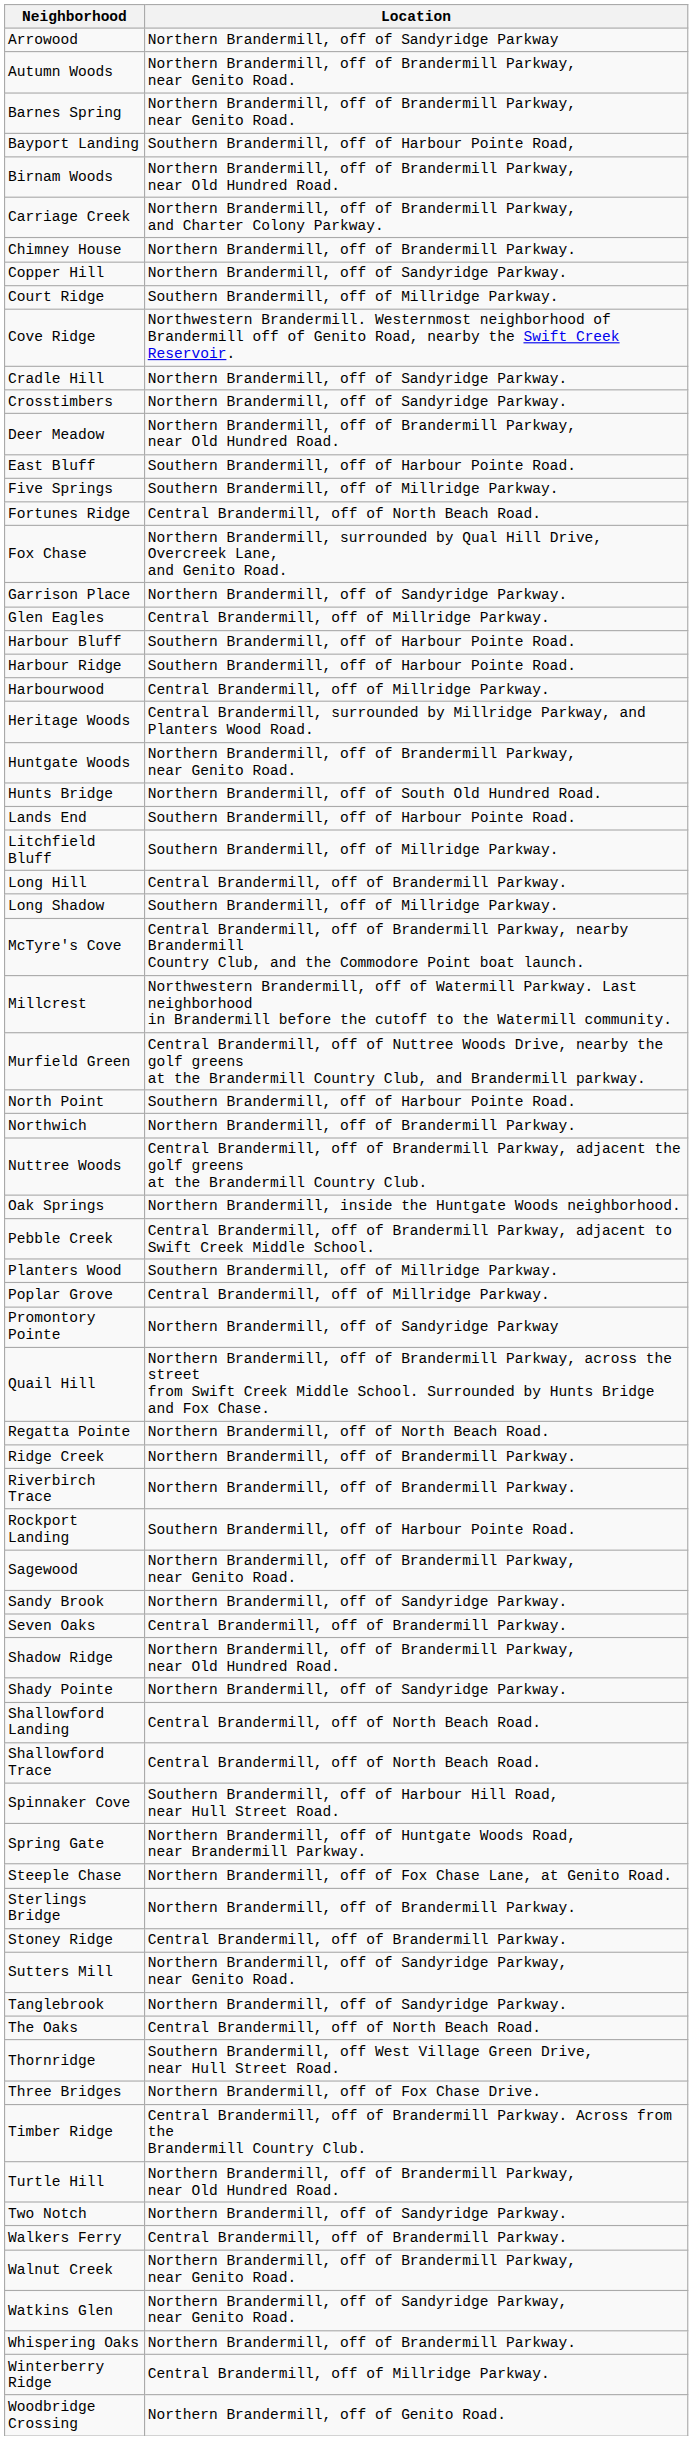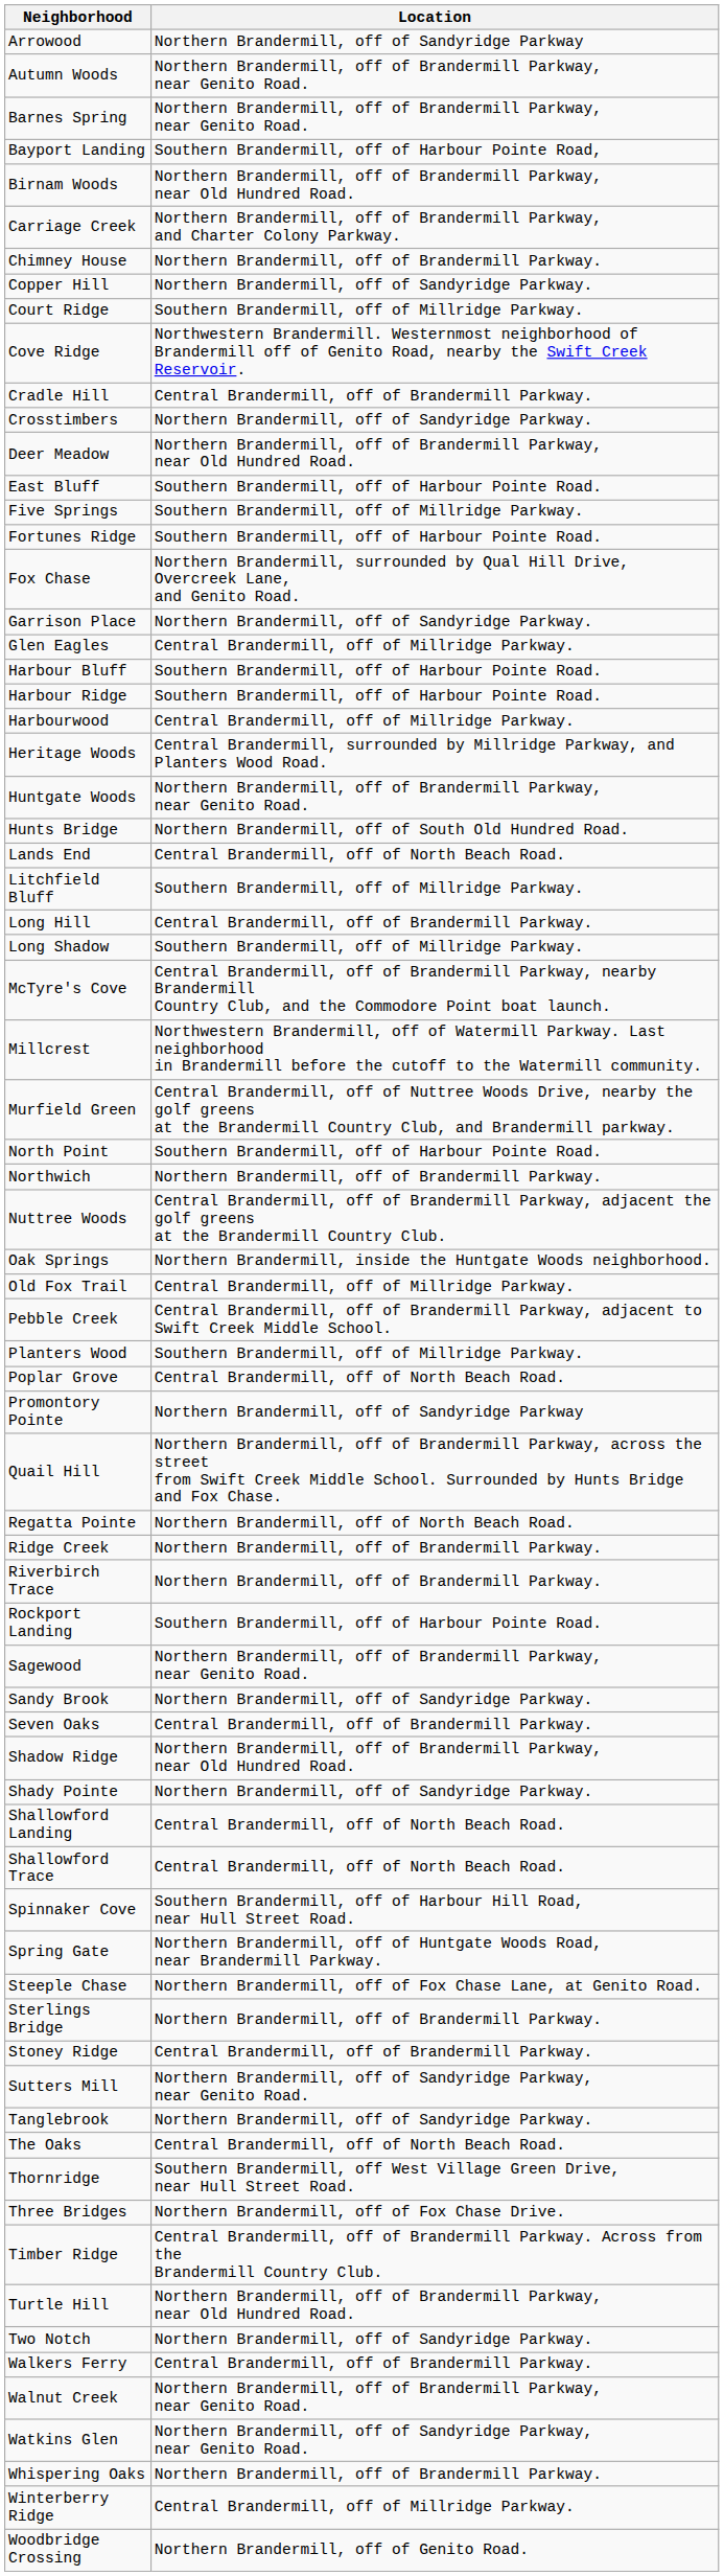 <table class="wikitable">
 <tr>
 <th>Neighborhood</th>
 <th>Location</th>
 </tr>
 <tr>
 <td>Arrowood</td>
 <td>Northern Brandermill, off of Sandyridge Parkway</td>
 </tr>
 <tr>
 <td>Autumn Woods</td>
 <td>Northern Brandermill, off of Brandermill Parkway,<br>near Genito Road.</td>
 </tr>
 <tr>
 <td>Barnes Spring</td>
 <td>Northern Brandermill, off of Brandermill Parkway,<br>near Genito Road.</td>
 </tr>
 <tr>
 <td>Bayport Landing</td>
 <td>Southern Brandermill, off of Harbour Pointe Road,</td>
 </tr>
 <tr>
 <td>Birnam Woods</td>
 <td>Northern Brandermill, off of Brandermill Parkway,<br>near Old Hundred Road.</td>
 </tr>
 <tr>
 <td>Carriage Creek</td>
 <td>Northern Brandermill, off of Brandermill Parkway,<br>and Charter Colony Parkway.</td>
 </tr>
 <tr>
 <td>Chimney House</td>
 <td>Northern Brandermill, off of Brandermill Parkway.</td>
 </tr>
 <tr>
 <td>Copper Hill</td>
 <td>Northern Brandermill, off of Sandyridge Parkway.</td>
 </tr>
 <tr>
 <td>Court Ridge</td>
 <td>Southern Brandermill, off of Millridge Parkway.</td>
 </tr>
 <tr>
 <td>Cove Ridge</td>
 <td>Northwestern Brandermill. Westernmost neighborhood of Brandermill off of Genito Road, nearby the <a href='#'>Swift Creek Reservoir</a>.</td>
 </tr>
 <tr>
 <td>Cradle Hill</td>
-<td>Northern Brandermill, off of Sandyridge Parkway.</td>
+<td>Central Brandermill, off of Brandermill Parkway.</td>
 </tr>
 <tr>
 <td>Crosstimbers</td>
 <td>Northern Brandermill, off of Sandyridge Parkway.</td>
 </tr>
 <tr>
 <td>Deer Meadow</td>
 <td>Northern Brandermill, off of Brandermill Parkway,<br>near Old Hundred Road.</td>
 </tr>
 <tr>
 <td>East Bluff</td>
 <td>Southern Brandermill, off of Harbour Pointe Road.</td>
 </tr>
 <tr>
 <td>Five Springs</td>
 <td>Southern Brandermill, off of Millridge Parkway.</td>
 </tr>
 <tr>
 <td>Fortunes Ridge</td>
-<td>Central Brandermill, off of North Beach Road.</td>
+<td>Southern Brandermill, off of Harbour Pointe Road.</td>
 </tr>
 <tr>
 <td>Fox Chase</td>
 <td>Northern Brandermill, surrounded by Qual Hill Drive, Overcreek Lane,<br>and Genito Road.</td>
 </tr>
 <tr>
 <td>Garrison Place</td>
 <td>Northern Brandermill, off of Sandyridge Parkway.</td>
 </tr>
 <tr>
 <td>Glen Eagles</td>
 <td>Central Brandermill, off of Millridge Parkway.</td>
 </tr>
 <tr>
 <td>Harbour Bluff</td>
 <td>Southern Brandermill, off of Harbour Pointe Road.</td>
 </tr>
 <tr>
 <td>Harbour Ridge</td>
 <td>Southern Brandermill, off of Harbour Pointe Road.</td>
 </tr>
 <tr>
 <td>Harbourwood</td>
 <td>Central Brandermill, off of Millridge Parkway.</td>
 </tr>
 <tr>
 <td>Heritage Woods</td>
 <td>Central Brandermill, surrounded by Millridge Parkway, and<br>Planters Wood Road.</td>
 </tr>
 <tr>
 <td>Huntgate Woods</td>
 <td>Northern Brandermill, off of Brandermill Parkway,<br>near Genito Road.</td>
 </tr>
 <tr>
 <td>Hunts Bridge</td>
 <td>Northern Brandermill, off of South Old Hundred Road.</td>
 </tr>
 <tr>
 <td>Lands End</td>
-<td>Southern Brandermill, off of Harbour Pointe Road.</td>
+<td>Central Brandermill, off of North Beach Road.</td>
 </tr>
 <tr>
 <td>Litchfield Bluff</td>
 <td>Southern Brandermill, off of Millridge Parkway.</td>
 </tr>
 <tr>
 <td>Long Hill</td>
 <td>Central Brandermill, off of Brandermill Parkway.</td>
 </tr>
 <tr>
 <td>Long Shadow</td>
 <td>Southern Brandermill, off of Millridge Parkway.</td>
 </tr>
 <tr>
 <td>McTyre's Cove</td>
 <td>Central Brandermill, off of Brandermill Parkway, nearby Brandermill<br>Country Club, and the Commodore Point boat launch.</td>
 </tr>
 <tr>
 <td>Millcrest</td>
 <td>Northwestern Brandermill, off of Watermill Parkway. Last neighborhood<br>in Brandermill before the cutoff to the Watermill community.</td>
 </tr>
 <tr>
 <td>Murfield Green</td>
 <td>Central Brandermill, off of Nuttree Woods Drive, nearby the golf greens<br>at the Brandermill Country Club, and Brandermill parkway.</td>
 </tr>
 <tr>
 <td>North Point</td>
 <td>Southern Brandermill, off of Harbour Pointe Road.</td>
 </tr>
 <tr>
 <td>Northwich</td>
 <td>Northern Brandermill, off of Brandermill Parkway.</td>
 </tr>
 <tr>
 <td>Nuttree Woods</td>
 <td>Central Brandermill, off of Brandermill Parkway, adjacent the golf greens<br>at the Brandermill Country Club.</td>
 </tr>
 <tr>
 <td>Oak Springs</td>
 <td>Northern Brandermill, inside the Huntgate Woods neighborhood.</td>
 </tr>
 <tr>
+<td>Old Fox Trail</td>
+<td>Central Brandermill, off of Millridge Parkway.</td>
+</tr>
+<tr>
 <td>Pebble Creek</td>
 <td>Central Brandermill, off of Brandermill Parkway, adjacent to<br>Swift Creek Middle School.</td>
 </tr>
 <tr>
 <td>Planters Wood</td>
 <td>Southern Brandermill, off of Millridge Parkway.</td>
 </tr>
 <tr>
 <td>Poplar Grove</td>
-<td>Central Brandermill, off of Millridge Parkway.</td>
+<td>Central Brandermill, off of North Beach Road.</td>
 </tr>
 <tr>
 <td>Promontory Pointe</td>
 <td>Northern Brandermill, off of Sandyridge Parkway</td>
 </tr>
 <tr>
 <td>Quail Hill</td>
 <td>Northern Brandermill, off of Brandermill Parkway, across the street<br>from Swift Creek Middle School. Surrounded by Hunts Bridge and Fox Chase.</td>
 </tr>
 <tr>
 <td>Regatta Pointe</td>
 <td>Northern Brandermill, off of North Beach Road.</td>
 </tr>
 <tr>
 <td>Ridge Creek</td>
 <td>Northern Brandermill, off of Brandermill Parkway.</td>
 </tr>
 <tr>
 <td>Riverbirch Trace</td>
 <td>Northern Brandermill, off of Brandermill Parkway.</td>
 </tr>
 <tr>
 <td>Rockport Landing</td>
 <td>Southern Brandermill, off of Harbour Pointe Road.</td>
 </tr>
 <tr>
 <td>Sagewood</td>
 <td>Northern Brandermill, off of Brandermill Parkway,<br>near Genito Road.</td>
 </tr>
 <tr>
 <td>Sandy Brook</td>
 <td>Northern Brandermill, off of Sandyridge Parkway.</td>
 </tr>
 <tr>
 <td>Seven Oaks</td>
 <td>Central Brandermill, off of Brandermill Parkway.</td>
 </tr>
 <tr>
 <td>Shadow Ridge</td>
 <td>Northern Brandermill, off of Brandermill Parkway,<br>near Old Hundred Road.</td>
 </tr>
 <tr>
 <td>Shady Pointe</td>
 <td>Northern Brandermill, off of Sandyridge Parkway.</td>
 </tr>
 <tr>
 <td>Shallowford Landing</td>
 <td>Central Brandermill, off of North Beach Road.</td>
 </tr>
 <tr>
 <td>Shallowford Trace</td>
 <td>Central Brandermill, off of North Beach Road.</td>
 </tr>
 <tr>
 <td>Spinnaker Cove</td>
 <td>Southern Brandermill, off of Harbour Hill Road,<br>near Hull Street Road.</td>
 </tr>
 <tr>
 <td>Spring Gate</td>
 <td>Northern Brandermill, off of Huntgate Woods Road,<br>near Brandermill Parkway.</td>
 </tr>
 <tr>
 <td>Steeple Chase</td>
 <td>Northern Brandermill, off of Fox Chase Lane, at Genito Road.</td>
 </tr>
 <tr>
 <td>Sterlings Bridge</td>
 <td>Northern Brandermill, off of Brandermill Parkway.</td>
 </tr>
 <tr>
 <td>Stoney Ridge</td>
 <td>Central Brandermill, off of Brandermill Parkway.</td>
 </tr>
 <tr>
 <td>Sutters Mill</td>
 <td>Northern Brandermill, off of Sandyridge Parkway,<br>near Genito Road.</td>
 </tr>
 <tr>
 <td>Tanglebrook</td>
 <td>Northern Brandermill, off of Sandyridge Parkway.</td>
 </tr>
 <tr>
 <td>The Oaks</td>
 <td>Central Brandermill, off of North Beach Road.</td>
 </tr>
 <tr>
 <td>Thornridge</td>
 <td>Southern Brandermill, off West Village Green Drive,<br>near Hull Street Road.</td>
 </tr>
 <tr>
 <td>Three Bridges</td>
 <td>Northern Brandermill, off of Fox Chase Drive.</td>
 </tr>
 <tr>
 <td>Timber Ridge</td>
 <td>Central Brandermill, off of Brandermill Parkway. Across from the<br>Brandermill Country Club.</td>
 </tr>
 <tr>
 <td>Turtle Hill</td>
 <td>Northern Brandermill, off of Brandermill Parkway,<br>near Old Hundred Road.</td>
 </tr>
 <tr>
 <td>Two Notch</td>
 <td>Northern Brandermill, off of Sandyridge Parkway.</td>
 </tr>
 <tr>
 <td>Walkers Ferry</td>
 <td>Central Brandermill, off of Brandermill Parkway.</td>
 </tr>
 <tr>
 <td>Walnut Creek</td>
 <td>Northern Brandermill, off of Brandermill Parkway,<br>near Genito Road.</td>
 </tr>
 <tr>
 <td>Watkins Glen</td>
 <td>Northern Brandermill, off of Sandyridge Parkway,<br>near Genito Road.</td>
 </tr>
 <tr>
 <td>Whispering Oaks</td>
 <td>Northern Brandermill, off of Brandermill Parkway.</td>
 </tr>
 <tr>
 <td>Winterberry Ridge</td>
 <td>Central Brandermill, off of Millridge Parkway.</td>
 </tr>
 <tr>
 <td>Woodbridge Crossing</td>
 <td>Northern Brandermill, off of Genito Road.</td>
 </tr>
 </table>
